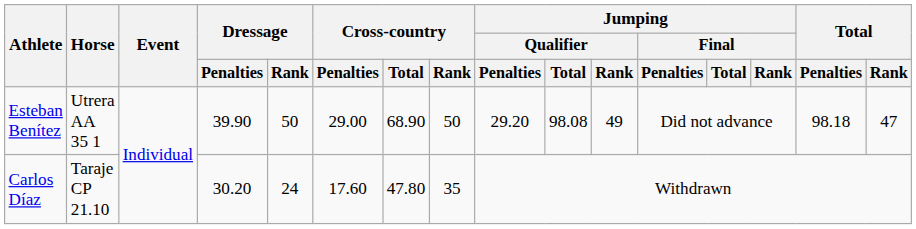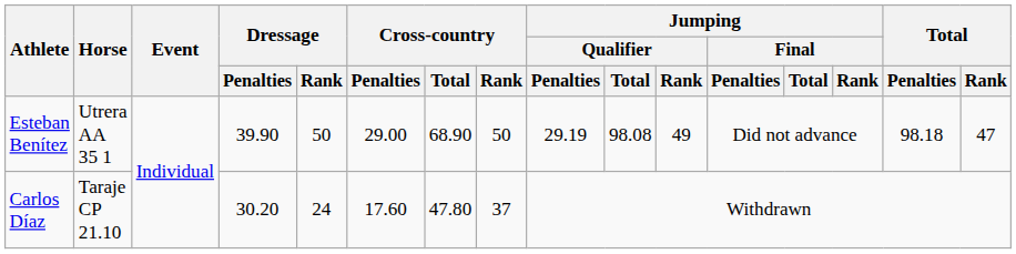 <table class=wikitable style="font-size:90%">
 <tr>
 <th rowspan="3">Athlete</th>
 <th rowspan="3">Horse</th>
 <th rowspan="3">Event</th>
 <th colspan="2" rowspan="2">Dressage</th>
 <th colspan="3" rowspan="2">Cross-country</th>
 <th colspan="6">Jumping</th>
 <th colspan="2" rowspan="2">Total</th>
 </tr>
 <tr style="font-size:95%">
 <th colspan="3">Qualifier</th>
 <th colspan="3">Final</th>
 </tr>
 <tr style="font-size:95%">
 <th>Penalties</th>
 <th>Rank</th>
 <th>Penalties</th>
 <th>Total</th>
 <th>Rank</th>
 <th>Penalties</th>
 <th>Total</th>
 <th>Rank</th>
 <th>Penalties</th>
 <th>Total</th>
 <th>Rank</th>
 <th>Penalties</th>
 <th>Rank</th>
 </tr>
 <tr align=center>
 <td align=left><a href='#'>Esteban Benítez</a></td>
 <td align=left>Utrera AA 35 1</td>
 <td rowspan=2 align=left><a href='#'>Individual</a></td>
 <td>39.90</td>
 <td>50</td>
 <td>29.00</td>
 <td>68.90</td>
 <td>50</td>
-<td>29.20</td>
+<td>29.19</td>
 <td>98.08</td>
 <td>49</td>
 <td colspan=3>Did not advance</td>
 <td>98.18</td>
 <td>47</td>
 </tr>
 <tr align=center>
 <td align=left><a href='#'>Carlos Díaz</a></td>
 <td align=left>Taraje CP 21.10</td>
 <td>30.20</td>
 <td>24</td>
 <td>17.60</td>
 <td>47.80</td>
-<td>35</td>
+<td>37</td>
 <td colspan=8>Withdrawn</td>
 </tr>
 </table>
